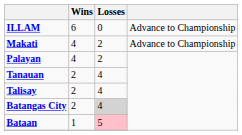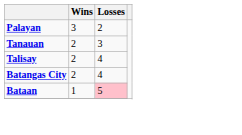 <table class="wikitable">
 <tr align=center>
 <th></th>
 <th>Wins</th>
 <th>Losses</th>
 <th></th>
 </tr>
 <tr>
-<td><strong><a href='#'>ILLAM</a></strong></td>
-<td>6</td>
-<td>0</td>
-<td>Advance to Championship</td>
-</tr>
-<tr>
-<td><strong><a href='#'>Makati</a></strong></td>
-<td>4</td>
-<td>2</td>
-<td>Advance to Championship</td>
-</tr>
-<tr>
 <td><strong><a href='#'>Palayan</a></strong></td>
-<td>4</td>
+<td>3</td>
 <td>2</td>
 </tr>
 <tr>
 <td><strong><a href='#'>Tanauan</a></strong></td>
 <td>2</td>
-<td>4</td>
+<td>3</td>
 </tr>
 <tr>
 <td><strong><a href='#'>Talisay</a></strong></td>
 <td>2</td>
 <td>4</td>
 </tr>
 <tr>
 <td><strong><a href='#'>Batangas City</a></strong></td>
 <td>2</td>
-<td style="background: lightgrey;">4</td>
+<td>4</td>
 </tr>
 <tr>
 <td><strong><a href='#'>Bataan</a></strong></td>
 <td>1</td>
 <td style="background: pink;">5</td>
 </tr>
 <tr>
 </tr>
 </table>
